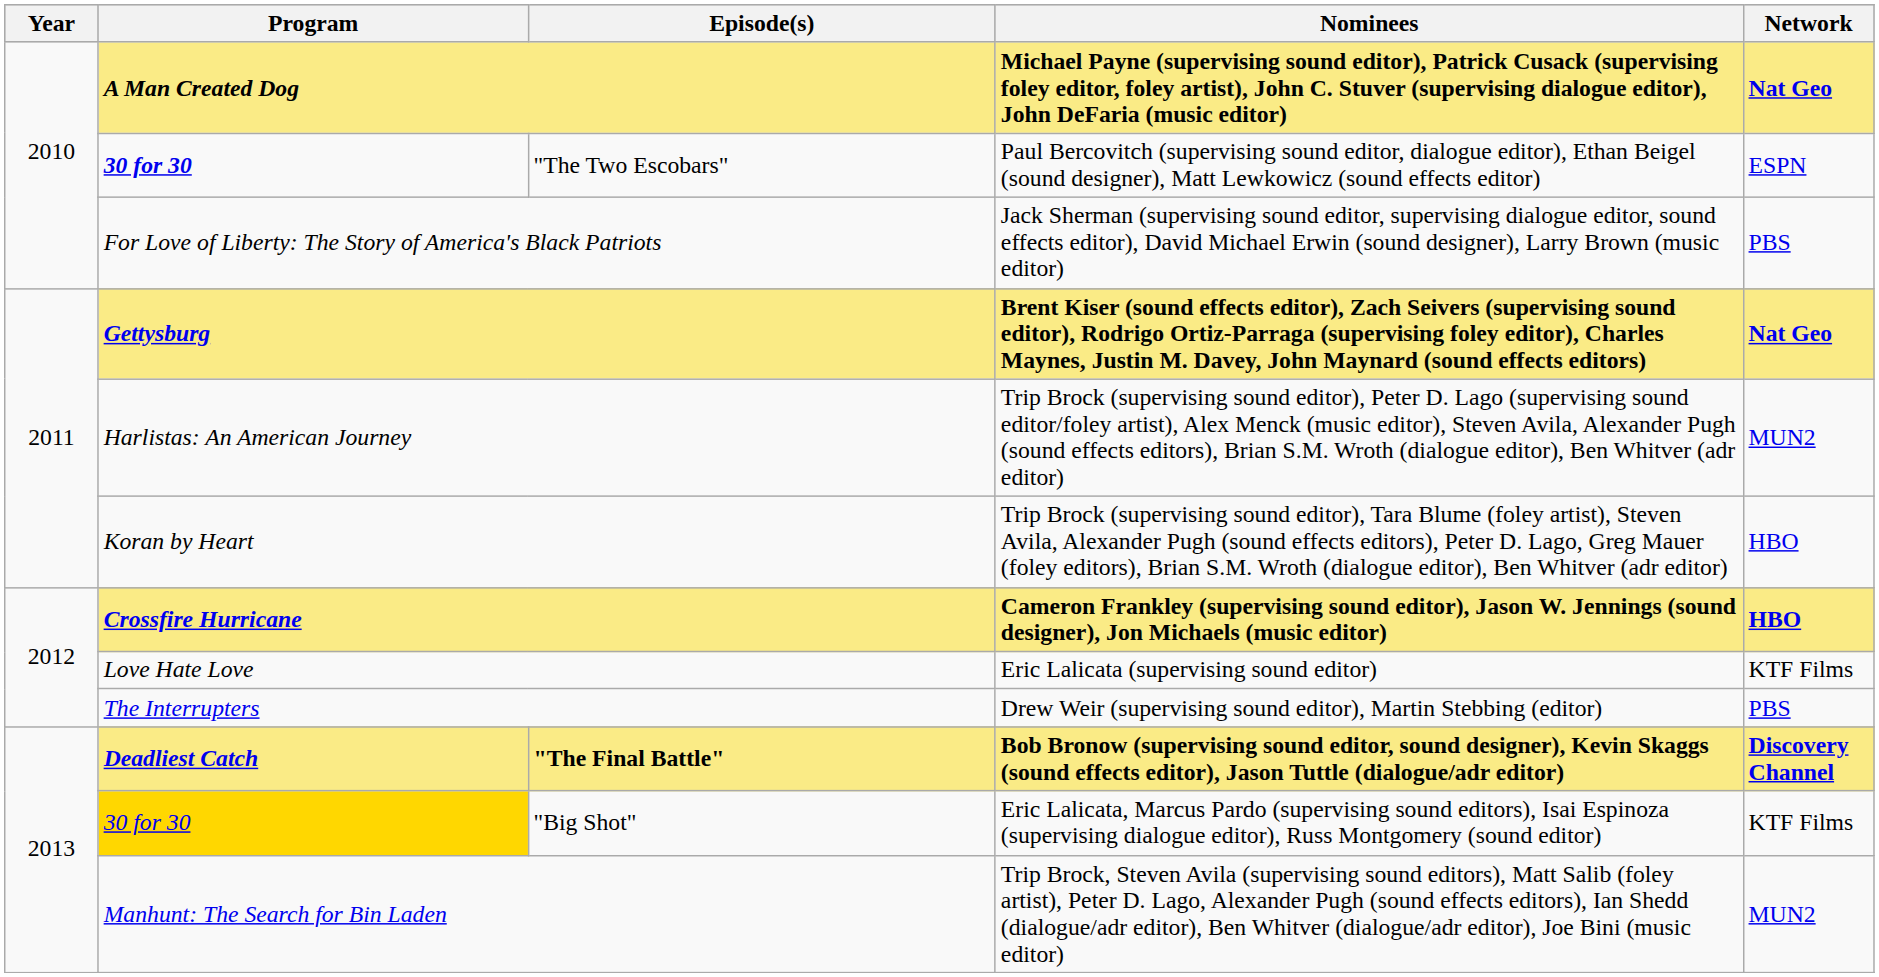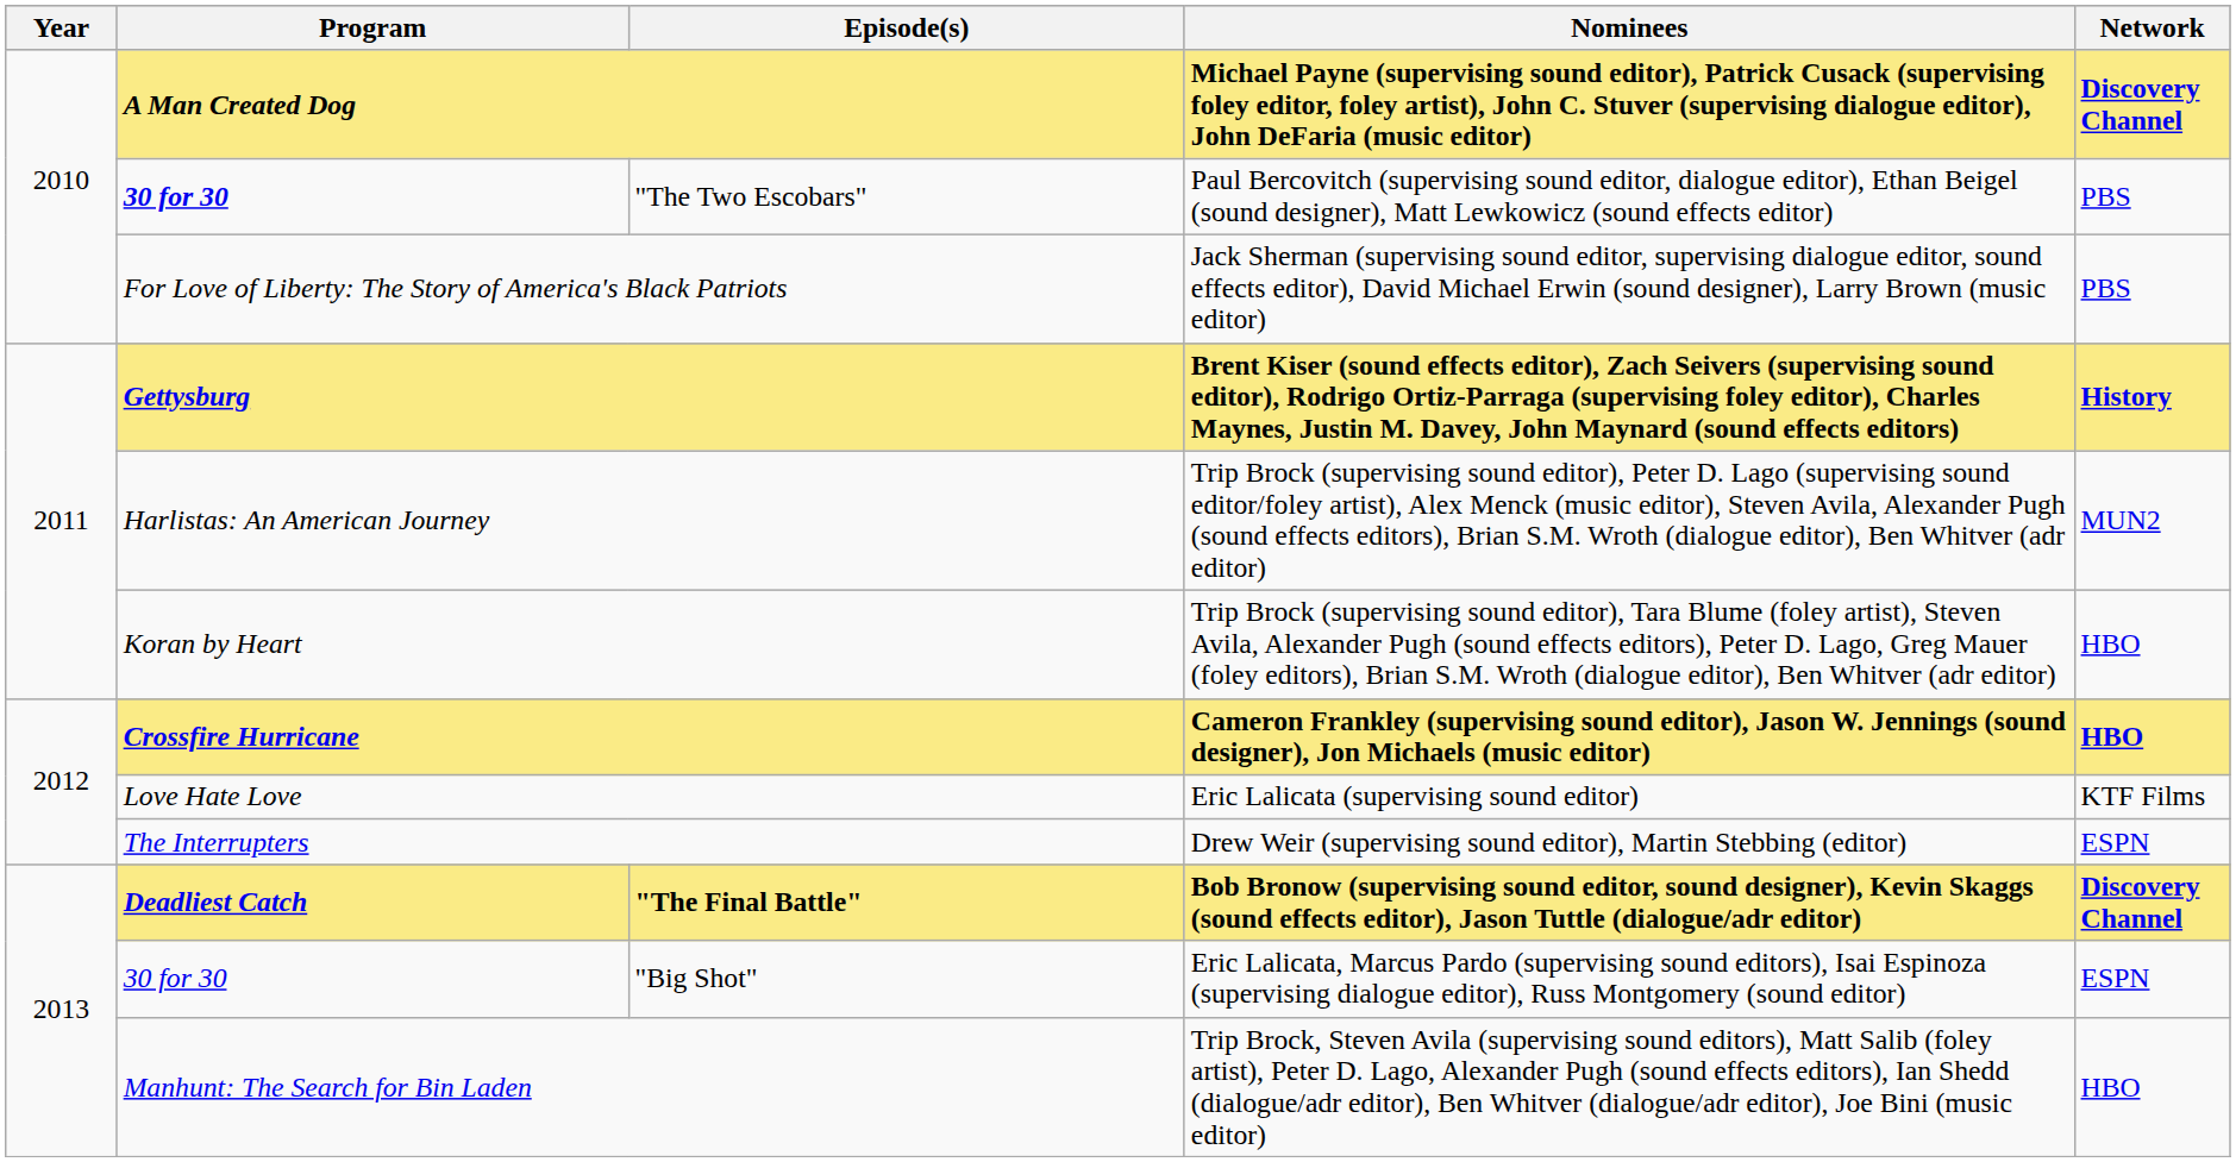 <table class="wikitable" style="width:100%">
 <tr bgcolor="#bebebe">
 <th width="5%">Year</th>
 <th width="23%">Program</th>
 <th width="25%">Episode(s)</th>
 <th width="40%">Nominees</th>
 <th width="7%">Network</th>
 </tr>
 <tr>
 <td rowspan=3 style="text-align:center">2010<br><br></td>
 <td colspan="2" style="background:#FAEB86;"><strong><em>A Man Created Dog</em></strong></td>
 <td style="background:#FAEB86;"><strong>Michael Payne (supervising sound editor), Patrick Cusack (supervising foley editor, foley artist), John C. Stuver (supervising dialogue editor), John DeFaria (music editor)</strong></td>
-<td style="background:#FAEB86;"><strong><a href='#'>Nat Geo</a></strong></td>
+<td style="background:#FAEB86;"><strong><a href='#'>Discovery Channel</a></strong></td>
 </tr>
 <tr>
 <td><strong><em><a href='#'>30 for 30</a></em></strong></td>
 <td>"The Two Escobars"</td>
 <td>Paul Bercovitch (supervising sound editor, dialogue editor), Ethan Beigel (sound designer), Matt Lewkowicz (sound effects editor)</td>
-<td><a href='#'>ESPN</a></td>
+<td><a href='#'>PBS</a></td>
 </tr>
 <tr>
 <td colspan="2"><em>For Love of Liberty: The Story of America's Black Patriots</em></td>
 <td>Jack Sherman (supervising sound editor, supervising dialogue editor, sound effects editor), David Michael Erwin (sound designer), Larry Brown (music editor)</td>
 <td><a href='#'>PBS</a></td>
 </tr>
 <tr>
 <td rowspan=3 style="text-align:center">2011<br></td>
 <td colspan="2" style="background:#FAEB86;"><strong><em><a href='#'>Gettysburg</a></em></strong></td>
 <td style="background:#FAEB86;"><strong>Brent Kiser (sound effects editor), Zach Seivers (supervising sound editor), Rodrigo Ortiz-Parraga (supervising foley editor), Charles Maynes, Justin M. Davey, John Maynard (sound effects editors)</strong></td>
-<td style="background:#FAEB86;"><strong><a href='#'>Nat Geo</a></strong></td>
+<td style="background:#FAEB86;"><strong><a href='#'>History</a></strong></td>
 </tr>
 <tr>
 <td colspan="2"><em>Harlistas: An American Journey</em></td>
 <td>Trip Brock (supervising sound editor), Peter D. Lago (supervising sound editor/foley artist), Alex Menck (music editor), Steven Avila, Alexander Pugh (sound effects editors), Brian S.M. Wroth (dialogue editor), Ben Whitver (adr editor)</td>
 <td><a href='#'>MUN2</a></td>
 </tr>
 <tr>
 <td colspan="2"><em>Koran by Heart</em></td>
 <td>Trip Brock (supervising sound editor), Tara Blume (foley artist), Steven Avila, Alexander Pugh (sound effects editors), Peter D. Lago, Greg Mauer (foley editors), Brian S.M. Wroth (dialogue editor), Ben Whitver (adr editor)</td>
 <td><a href='#'>HBO</a></td>
 </tr>
 <tr>
 <td rowspan=3 style="text-align:center">2012<br></td>
 <td colspan="2" style="background:#FAEB86;"><strong><em><a href='#'>Crossfire Hurricane</a></em></strong></td>
 <td style="background:#FAEB86;"><strong>Cameron Frankley (supervising sound editor), Jason W. Jennings (sound designer), Jon Michaels (music editor)</strong></td>
 <td style="background:#FAEB86;"><strong><a href='#'>HBO</a></strong></td>
 </tr>
 <tr>
 <td colspan="2"><em>Love Hate Love</em></td>
 <td>Eric Lalicata (supervising sound editor)</td>
 <td>KTF Films</td>
 </tr>
 <tr>
 <td colspan="2"><em><a href='#'>The Interrupters</a></em></td>
 <td>Drew Weir (supervising sound editor), Martin Stebbing (editor)</td>
-<td><a href='#'>PBS</a></td>
+<td><a href='#'>ESPN</a></td>
 </tr>
 <tr>
 <td rowspan=5 style="text-align:center">2013<br></td>
 <td style="background:#FAEB86;"><strong><em><a href='#'>Deadliest Catch</a></em></strong></td>
 <td style="background:#FAEB86;"><strong>"The Final Battle"</strong></td>
 <td style="background:#FAEB86;"><strong>Bob Bronow (supervising sound editor, sound designer), Kevin Skaggs (sound effects editor), Jason Tuttle (dialogue/adr editor)</strong></td>
 <td style="background:#FAEB86;"><strong><a href='#'>Discovery Channel</a></strong></td>
 </tr>
 <tr>
-<td style="background: gold;"><em><a href='#'>30 for 30</a></em></td>
+<td><em><a href='#'>30 for 30</a></em></td>
 <td>"Big Shot"</td>
 <td>Eric Lalicata, Marcus Pardo (supervising sound editors), Isai Espinoza (supervising dialogue editor), Russ Montgomery (sound editor)</td>
-<td>KTF Films</td>
+<td><a href='#'>ESPN</a></td>
 </tr>
 <tr>
 <td colspan="2"><em><a href='#'>Manhunt: The Search for Bin Laden</a></em></td>
 <td>Trip Brock, Steven Avila (supervising sound editors), Matt Salib (foley artist), Peter D. Lago, Alexander Pugh (sound effects editors), Ian Shedd (dialogue/adr editor), Ben Whitver (dialogue/adr editor), Joe Bini (music editor)</td>
-<td><a href='#'>MUN2</a></td>
+<td><a href='#'>HBO</a></td>
 </tr>
 <tr>
 </tr>
 </table>
